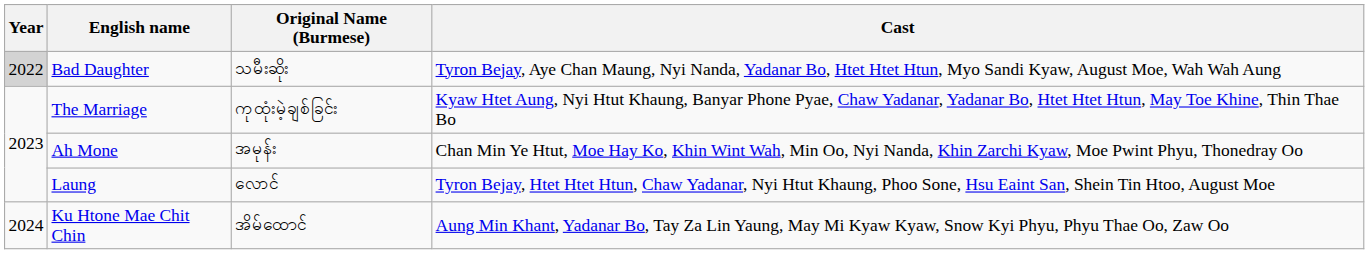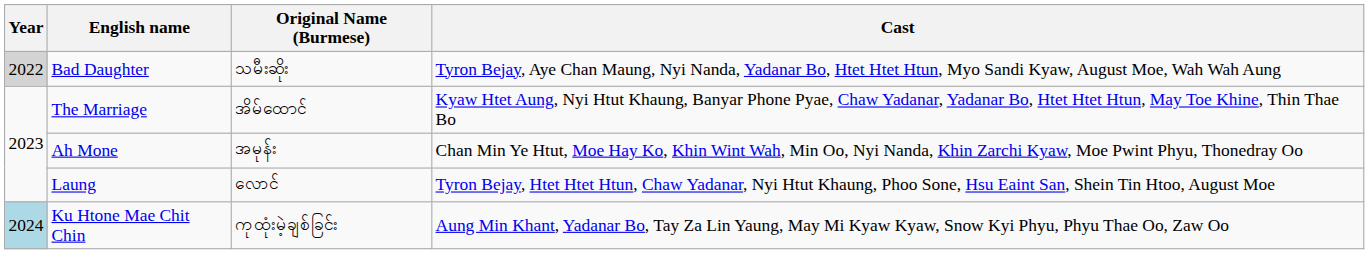 <table class="wikitable">
 <tr>
 <th>Year</th>
 <th>English name</th>
 <th>Original Name (Burmese)</th>
 <th>Cast</th>
 </tr>
 <tr>
 <td style="background: lightgrey;">2022</td>
 <td><a href='#'>Bad Daughter</a></td>
 <td>သမီးဆိုး</td>
 <td><a href='#'>Tyron Bejay</a>, Aye Chan Maung, Nyi Nanda, <a href='#'>Yadanar Bo</a>, <a href='#'>Htet Htet Htun</a>, Myo Sandi Kyaw, August Moe, Wah Wah Aung</td>
 </tr>
 <tr>
 <td rowspan="3">2023</td>
 <td><a href='#'>The Marriage</a></td>
-<td>ကုထုံးမဲ့ချစ်ခြင်း</td>
+<td>အိမ်ထောင်</td>
 <td><a href='#'>Kyaw Htet Aung</a>, Nyi Htut Khaung, Banyar Phone Pyae, <a href='#'>Chaw Yadanar</a>, <a href='#'>Yadanar Bo</a>, <a href='#'>Htet Htet Htun</a>, <a href='#'>May Toe Khine</a>, Thin Thae Bo</td>
 </tr>
 <tr>
 <td><a href='#'>Ah Mone</a></td>
 <td>အမုန်း</td>
 <td>Chan Min Ye Htut, <a href='#'>Moe Hay Ko</a>, <a href='#'>Khin Wint Wah</a>, Min Oo, Nyi Nanda, <a href='#'>Khin Zarchi Kyaw</a>, Moe Pwint Phyu, Thonedray Oo</td>
 </tr>
 <tr>
 <td><a href='#'>Laung</a></td>
 <td>လောင်</td>
 <td><a href='#'>Tyron Bejay</a>, <a href='#'>Htet Htet Htun</a>, <a href='#'>Chaw Yadanar</a>, Nyi Htut Khaung, Phoo Sone, <a href='#'>Hsu Eaint San</a>, Shein Tin Htoo, August Moe</td>
 </tr>
 <tr>
-<td>2024</td>
+<td style="background: lightblue;">2024</td>
 <td><a href='#'>Ku Htone Mae Chit Chin</a></td>
-<td>အိမ်ထောင်</td>
+<td>ကုထုံးမဲ့ချစ်ခြင်း</td>
 <td><a href='#'>Aung Min Khant</a>, <a href='#'>Yadanar Bo</a>, Tay Za Lin Yaung, May Mi Kyaw Kyaw, Snow Kyi Phyu, Phyu Thae Oo, Zaw Oo</td>
 </tr>
 </table>
